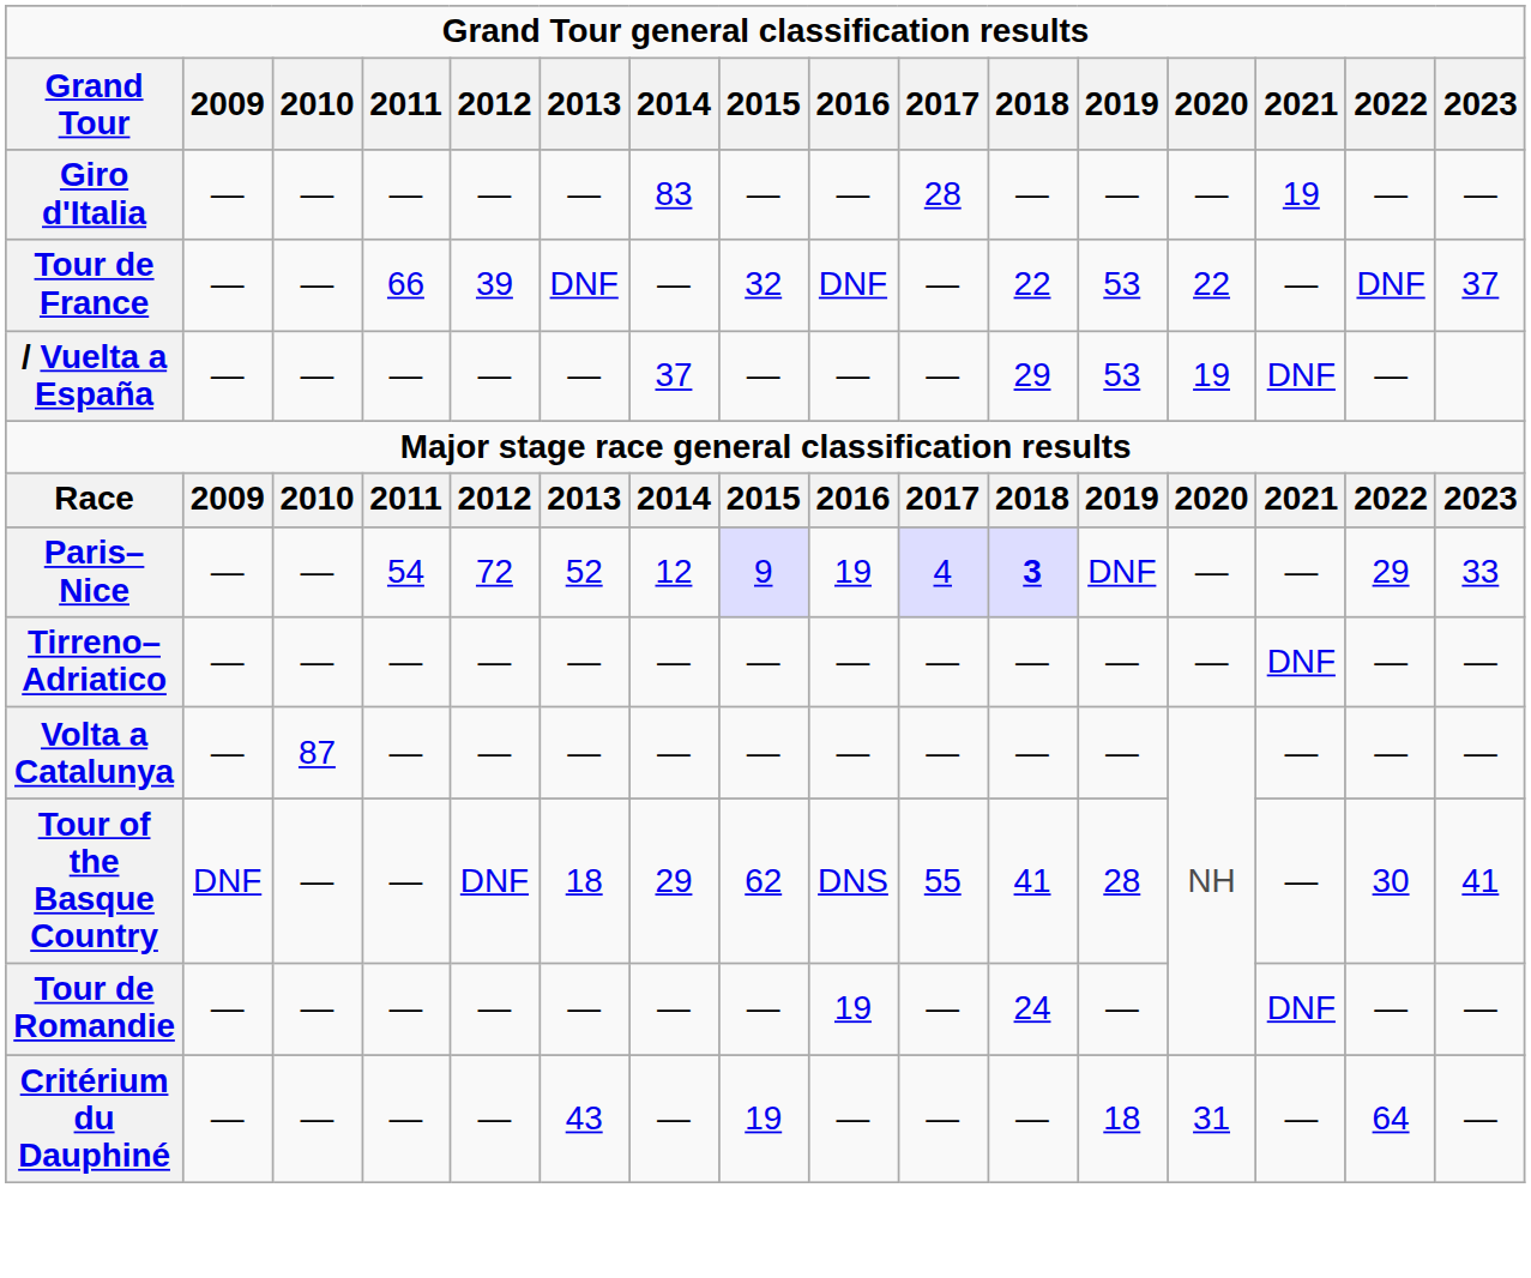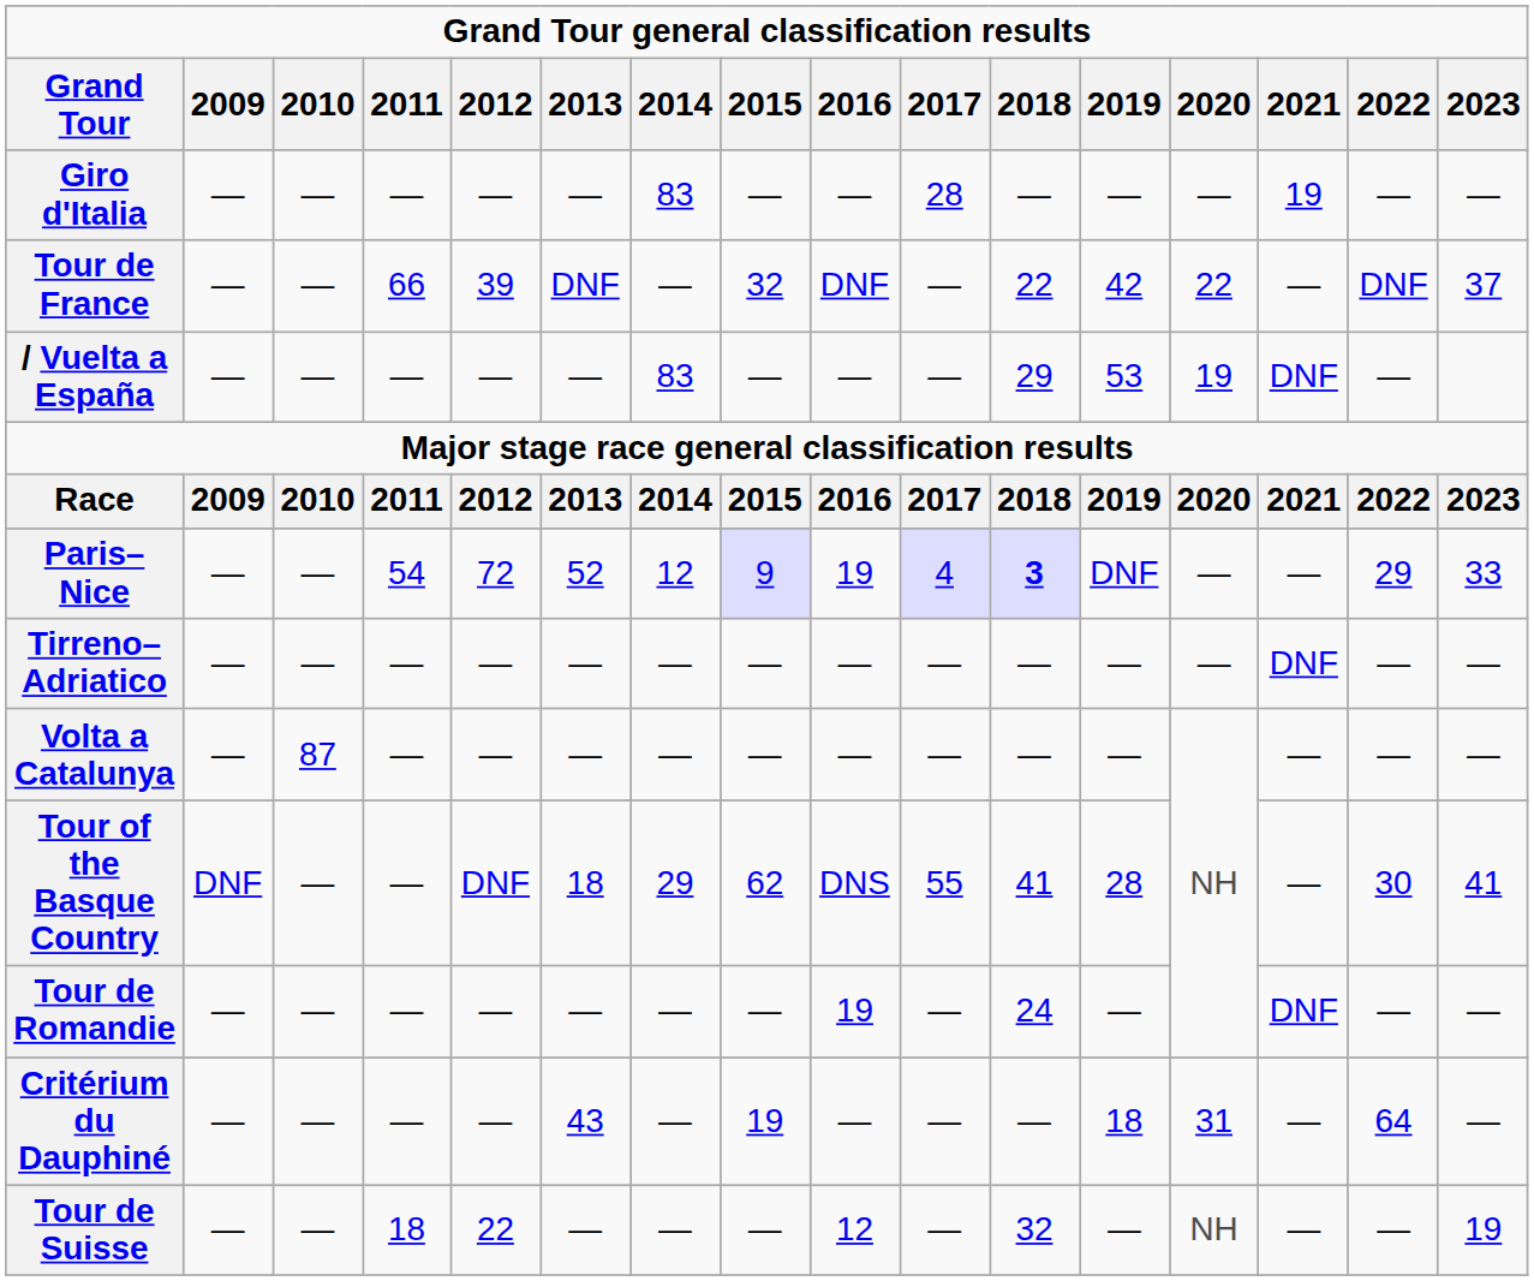 <table class="wikitable plainrowheaders">
 <tr>
 <td colspan=16 align="center"><strong>Grand Tour general classification results</strong></td>
 </tr>
 <tr>
 <th scope="col"><a href='#'>Grand Tour</a></th>
 <th scope="col">2009</th>
 <th scope="col">2010</th>
 <th scope="col">2011</th>
 <th scope="col">2012</th>
 <th scope="col">2013</th>
 <th scope="col">2014</th>
 <th scope="col">2015</th>
 <th scope="col">2016</th>
 <th scope="col">2017</th>
 <th scope="col">2018</th>
 <th scope="col">2019</th>
 <th scope="col">2020</th>
 <th scope="col">2021</th>
 <th scope="col">2022</th>
 <th scope="col">2023</th>
 </tr>
 <tr style="text-align:center;">
 <th scope="row"> <a href='#'>Giro d'Italia</a></th>
 <td>—</td>
 <td>—</td>
 <td>—</td>
 <td>—</td>
 <td>—</td>
 <td><a href='#'>83</a></td>
 <td>—</td>
 <td>—</td>
 <td><a href='#'>28</a></td>
 <td>—</td>
 <td>—</td>
 <td>—</td>
 <td><a href='#'>19</a></td>
 <td>—</td>
 <td>—</td>
 </tr>
 <tr style="text-align:center;">
 <th scope="row"> <a href='#'>Tour de France</a></th>
 <td>—</td>
 <td>—</td>
 <td><a href='#'>66</a></td>
 <td><a href='#'>39</a></td>
 <td><a href='#'>DNF</a></td>
 <td>—</td>
 <td><a href='#'>32</a></td>
 <td><a href='#'>DNF</a></td>
 <td>—</td>
 <td><a href='#'>22</a></td>
-<td><a href='#'>53</a></td>
+<td><a href='#'>42</a></td>
 <td><a href='#'>22</a></td>
 <td>—</td>
 <td><a href='#'>DNF</a></td>
 <td><a href='#'>37</a></td>
 </tr>
 <tr style="text-align:center;">
 <th scope="row">/ <a href='#'>Vuelta a España</a></th>
 <td>—</td>
 <td>—</td>
 <td>—</td>
 <td>—</td>
 <td>—</td>
-<td><a href='#'>37</a></td>
+<td><a href='#'>83</a></td>
 <td>—</td>
 <td>—</td>
 <td>—</td>
 <td><a href='#'>29</a></td>
 <td><a href='#'>53</a></td>
 <td><a href='#'>19</a></td>
 <td><a href='#'>DNF</a></td>
 <td>—</td>
 <td></td>
 </tr>
 <tr>
 <td colspan=16 align="center"><strong>Major stage race general classification results</strong></td>
 </tr>
 <tr>
 <th scope="col">Race</th>
 <th scope="col">2009</th>
 <th scope="col">2010</th>
 <th scope="col">2011</th>
 <th scope="col">2012</th>
 <th scope="col">2013</th>
 <th scope="col">2014</th>
 <th scope="col">2015</th>
 <th scope="col">2016</th>
 <th scope="col">2017</th>
 <th scope="col">2018</th>
 <th scope="col">2019</th>
 <th scope="col">2020</th>
 <th scope="col">2021</th>
 <th scope="col">2022</th>
 <th scope="col">2023</th>
 </tr>
 <tr style="text-align:center;">
 <th scope="row"> <a href='#'>Paris–Nice</a></th>
 <td>—</td>
 <td>—</td>
 <td><a href='#'>54</a></td>
 <td><a href='#'>72</a></td>
 <td><a href='#'>52</a></td>
 <td><a href='#'>12</a></td>
 <td style="background:#ddf;"><a href='#'>9</a></td>
 <td><a href='#'>19</a></td>
 <td style="background:#ddf;"><a href='#'>4</a></td>
 <td style="background:#ddf;"><a href='#'><strong>3</strong></a></td>
 <td><a href='#'>DNF</a></td>
 <td>—</td>
 <td>—</td>
 <td><a href='#'>29</a></td>
 <td><a href='#'>33</a></td>
 </tr>
 <tr style="text-align:center;">
 <th scope="row"> <a href='#'>Tirreno–Adriatico</a></th>
 <td>—</td>
 <td>—</td>
 <td>—</td>
 <td>—</td>
 <td>—</td>
 <td>—</td>
 <td>—</td>
 <td>—</td>
 <td>—</td>
 <td>—</td>
 <td>—</td>
 <td>—</td>
 <td><a href='#'>DNF</a></td>
 <td>—</td>
 <td>—</td>
 </tr>
 <tr style="text-align:center;">
 <th scope="row"> <a href='#'>Volta a Catalunya</a></th>
 <td>—</td>
 <td><a href='#'>87</a></td>
 <td>—</td>
 <td>—</td>
 <td>—</td>
 <td>—</td>
 <td>—</td>
 <td>—</td>
 <td>—</td>
 <td>—</td>
 <td>—</td>
 <td style="color:#4d4d4d;" rowspan=3>NH</td>
 <td>—</td>
 <td>—</td>
 <td>—</td>
 </tr>
 <tr style="text-align:center;">
 <th scope="row"> <a href='#'>Tour of the Basque Country</a></th>
 <td><a href='#'>DNF</a></td>
 <td>—</td>
 <td>—</td>
 <td><a href='#'>DNF</a></td>
 <td><a href='#'>18</a></td>
 <td><a href='#'>29</a></td>
 <td><a href='#'>62</a></td>
 <td><a href='#'>DNS</a></td>
 <td><a href='#'>55</a></td>
 <td><a href='#'>41</a></td>
 <td><a href='#'>28</a></td>
 <td>—</td>
 <td><a href='#'>30</a></td>
 <td><a href='#'>41</a></td>
 </tr>
 <tr style="text-align:center;">
 <th scope="row"> <a href='#'>Tour de Romandie</a></th>
 <td>—</td>
 <td>—</td>
 <td>—</td>
 <td>—</td>
 <td>—</td>
 <td>—</td>
 <td>—</td>
 <td><a href='#'>19</a></td>
 <td>—</td>
 <td><a href='#'>24</a></td>
 <td>—</td>
 <td><a href='#'>DNF</a></td>
 <td>—</td>
 <td>—</td>
 </tr>
 <tr style="text-align:center;">
 <th scope="row"> <a href='#'>Critérium du Dauphiné</a></th>
 <td>—</td>
 <td>—</td>
 <td>—</td>
 <td>—</td>
 <td><a href='#'>43</a></td>
 <td>—</td>
 <td><a href='#'>19</a></td>
 <td>—</td>
 <td>—</td>
 <td>—</td>
 <td><a href='#'>18</a></td>
 <td><a href='#'>31</a></td>
 <td>—</td>
 <td><a href='#'>64</a></td>
 <td>—</td>
 </tr>
+<tr style="text-align:center;">
+<th scope="row"> <a href='#'>Tour de Suisse</a></th>
+<td>—</td>
+<td>—</td>
+<td><a href='#'>18</a></td>
+<td><a href='#'>22</a></td>
+<td>—</td>
+<td>—</td>
+<td>—</td>
+<td><a href='#'>12</a></td>
+<td>—</td>
+<td><a href='#'>32</a></td>
+<td>—</td>
+<td style="color:#4d4d4d;">NH</td>
+<td>—</td>
+<td>—</td>
+<td><a href='#'>19</a></td>
+</tr>
 </table>
